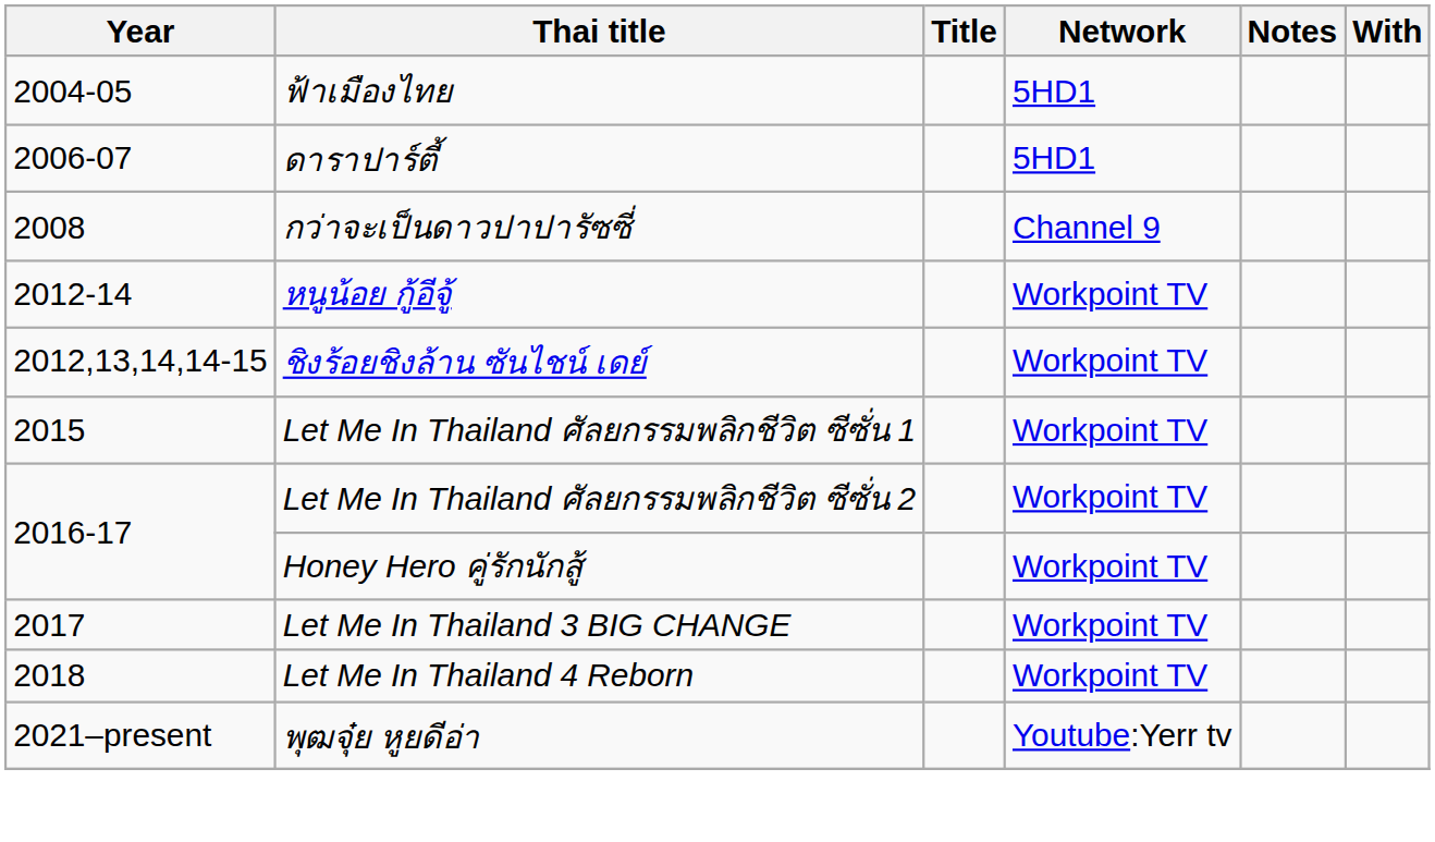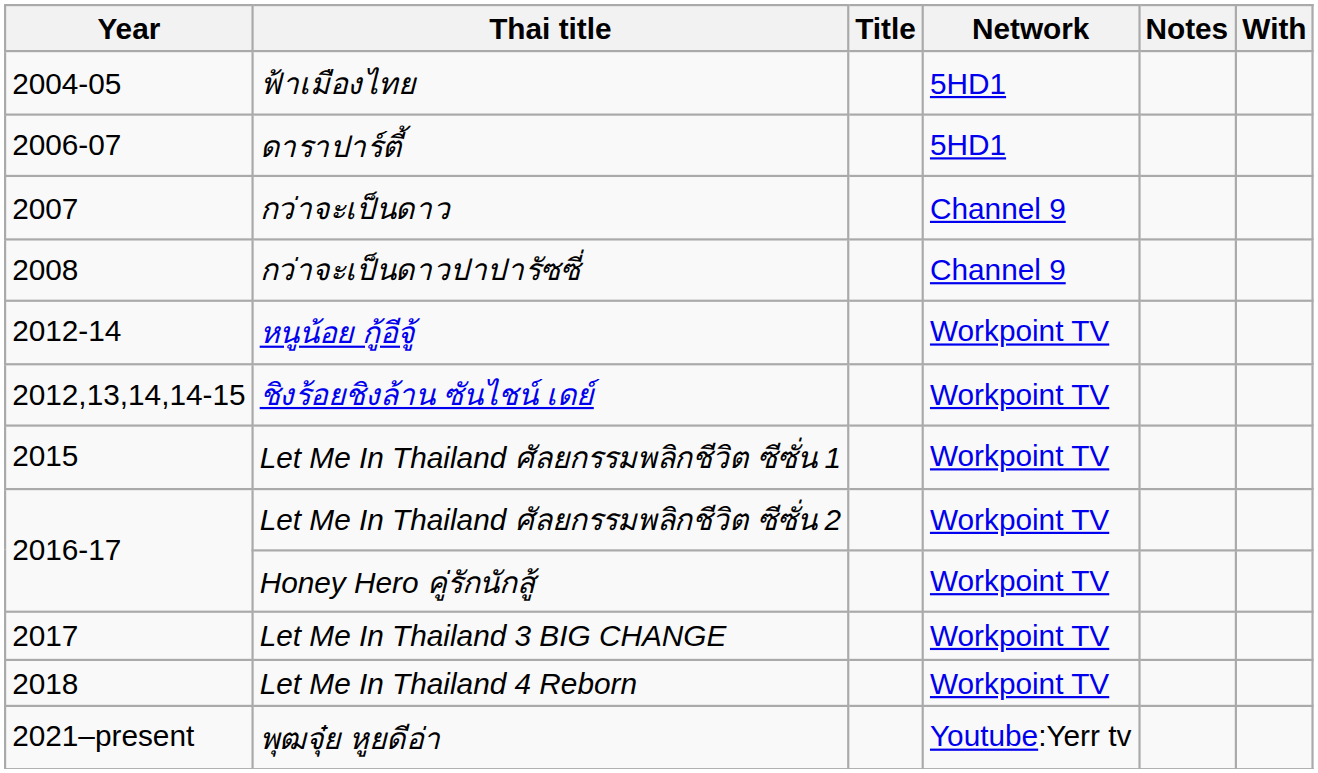 <table class="wikitable" style="font-size: 85%;">
 <tr>
 <th>Year</th>
 <th>Thai title</th>
 <th>Title</th>
 <th>Network</th>
 <th>Notes</th>
 <th>With</th>
 </tr>
 <tr>
 <td rowspan="1">2004-05</td>
 <td><em>ฟ้าเมืองไทย</em></td>
 <td><em> </em></td>
 <td><a href='#'>5HD1</a></td>
 <td></td>
 <td></td>
 </tr>
 <tr>
 <td rowspan="1">2006-07</td>
 <td><em>ดาราปาร์ตี้</em></td>
 <td><em> </em></td>
 <td><a href='#'>5HD1</a></td>
+<td></td>
+<td></td>
+</tr>
+<tr>
+<td rowspan="1">2007</td>
+<td><em>กว่าจะเป็นดาว</em></td>
+<td><em> </em></td>
+<td><a href='#'>Channel 9</a></td>
 <td></td>
 <td></td>
 </tr>
 <tr>
 <td rowspan="1">2008</td>
 <td><em>กว่าจะเป็นดาวปาปารัซซี่</em></td>
 <td><em> </em></td>
 <td><a href='#'>Channel 9</a></td>
 <td></td>
 <td></td>
 </tr>
 <tr>
 <td rowspan="1">2012-14</td>
 <td><em><a href='#'>หนูน้อย กู้อีจู้</a></em></td>
 <td><em> </em></td>
 <td><a href='#'>Workpoint TV</a></td>
 <td></td>
 <td></td>
 </tr>
 <tr>
 <td rowspan="1">2012,13,14,14-15</td>
 <td><em><a href='#'>ชิงร้อยชิงล้าน ซันไชน์ เดย์</a></em></td>
 <td><em> </em></td>
 <td><a href='#'>Workpoint TV</a></td>
 <td></td>
 <td></td>
 </tr>
 <tr>
 <td rowspan="1">2015</td>
 <td><em>Let Me In Thailand ศัลยกรรมพลิกชีวิต ซีซั่น 1</em></td>
 <td><em> </em></td>
 <td><a href='#'>Workpoint TV</a></td>
 <td></td>
 <td></td>
 </tr>
 <tr>
 <td rowspan="2">2016-17</td>
 <td><em>Let Me In Thailand ศัลยกรรมพลิกชีวิต ซีซั่น 2</em></td>
 <td><em> </em></td>
 <td><a href='#'>Workpoint TV</a></td>
 <td></td>
 <td></td>
 </tr>
 <tr>
 <td><em>Honey Hero คู่รักนักสู้</em></td>
 <td><em> </em></td>
 <td><a href='#'>Workpoint TV</a></td>
 <td></td>
 <td></td>
 </tr>
 <tr>
 <td rowspan="1">2017</td>
 <td><em>Let Me In Thailand 3 BIG CHANGE</em></td>
 <td><em> </em></td>
 <td><a href='#'>Workpoint TV</a></td>
 <td></td>
 <td></td>
 </tr>
 <tr>
 <td rowspan="1">2018</td>
 <td><em>Let Me In Thailand 4 Reborn</em></td>
 <td><em> </em></td>
 <td><a href='#'>Workpoint TV</a></td>
 <td></td>
 <td></td>
 </tr>
 <tr>
 <td rowspan="1">2021–present</td>
 <td><em>พุฒจุ๋ย หูยดีอ่า</em></td>
 <td><em> </em></td>
 <td><a href='#'>Youtube</a>:Yerr tv</td>
 <td></td>
 <td></td>
 </tr>
 <tr>
 </tr>
 </table>
